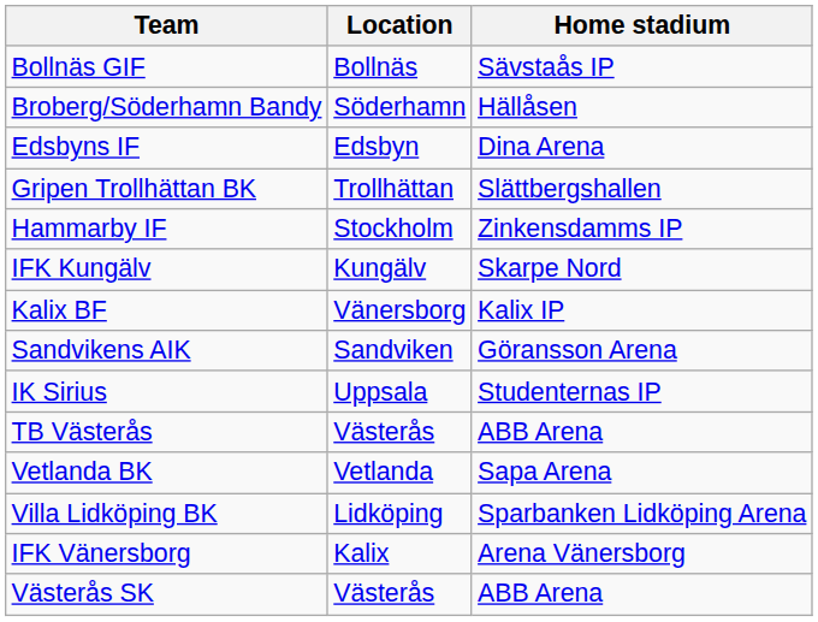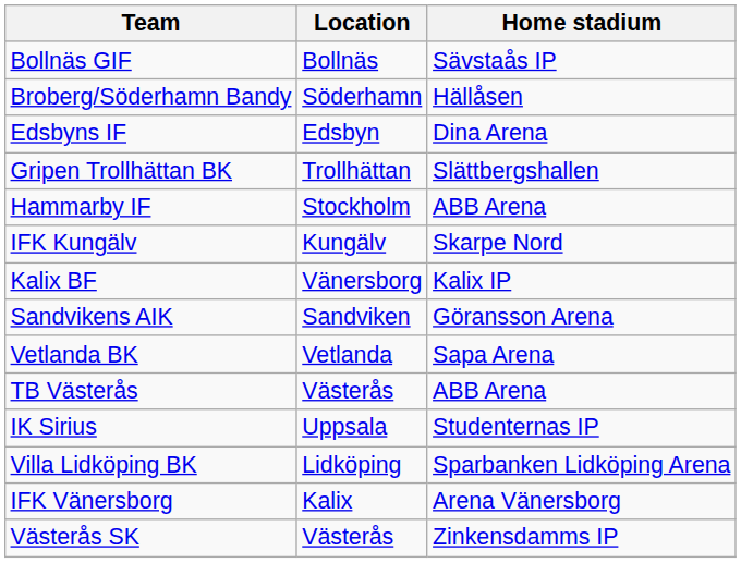 <table class="wikitable sortable" style="text-align: left;">
 <tr>
 <th>Team</th>
 <th>Location</th>
 <th>Home stadium</th>
 </tr>
 <tr>
 <td><a href='#'>Bollnäs GIF</a></td>
 <td><a href='#'>Bollnäs</a></td>
 <td><a href='#'>Sävstaås IP</a></td>
 </tr>
 <tr>
 <td><a href='#'>Broberg/Söderhamn Bandy</a></td>
 <td><a href='#'>Söderhamn</a></td>
 <td><a href='#'>Hällåsen</a></td>
 </tr>
 <tr>
 <td><a href='#'>Edsbyns IF</a></td>
 <td><a href='#'>Edsbyn</a></td>
 <td><a href='#'>Dina Arena</a></td>
 </tr>
 <tr>
 <td><a href='#'>Gripen Trollhättan BK</a></td>
 <td><a href='#'>Trollhättan</a></td>
 <td><a href='#'>Slättbergshallen</a></td>
 </tr>
 <tr>
 <td><a href='#'>Hammarby IF</a></td>
 <td><a href='#'>Stockholm</a></td>
-<td><a href='#'>Zinkensdamms IP</a></td>
+<td><a href='#'>ABB Arena</a></td>
 </tr>
 <tr>
 <td><a href='#'>IFK Kungälv</a></td>
 <td><a href='#'>Kungälv</a></td>
 <td><a href='#'>Skarpe Nord</a></td>
 </tr>
 <tr>
 <td><a href='#'>Kalix BF</a></td>
 <td><a href='#'>Vänersborg</a></td>
 <td><a href='#'>Kalix IP</a></td>
 </tr>
 <tr>
 <td><a href='#'>Sandvikens AIK</a></td>
 <td><a href='#'>Sandviken</a></td>
 <td><a href='#'>Göransson Arena</a></td>
 </tr>
 <tr>
-<td><a href='#'>IK Sirius</a></td>
-<td><a href='#'>Uppsala</a></td>
-<td><a href='#'>Studenternas IP</a></td>
+<td><a href='#'>Vetlanda BK</a></td>
+<td><a href='#'>Vetlanda</a></td>
+<td><a href='#'>Sapa Arena</a></td>
 </tr>
 <tr>
 <td><a href='#'>TB Västerås</a></td>
 <td><a href='#'>Västerås</a></td>
 <td><a href='#'>ABB Arena</a></td>
 </tr>
 <tr>
-<td><a href='#'>Vetlanda BK</a></td>
-<td><a href='#'>Vetlanda</a></td>
-<td><a href='#'>Sapa Arena</a></td>
+<td><a href='#'>IK Sirius</a></td>
+<td><a href='#'>Uppsala</a></td>
+<td><a href='#'>Studenternas IP</a></td>
 </tr>
 <tr>
 <td><a href='#'>Villa Lidköping BK</a></td>
 <td><a href='#'>Lidköping</a></td>
 <td><a href='#'>Sparbanken Lidköping Arena</a></td>
 </tr>
 <tr>
 <td><a href='#'>IFK Vänersborg</a></td>
 <td><a href='#'>Kalix</a></td>
 <td><a href='#'>Arena Vänersborg</a></td>
 </tr>
 <tr>
 <td><a href='#'>Västerås SK</a></td>
 <td><a href='#'>Västerås</a></td>
-<td><a href='#'>ABB Arena</a></td>
+<td><a href='#'>Zinkensdamms IP</a></td>
 </tr>
 </table>
